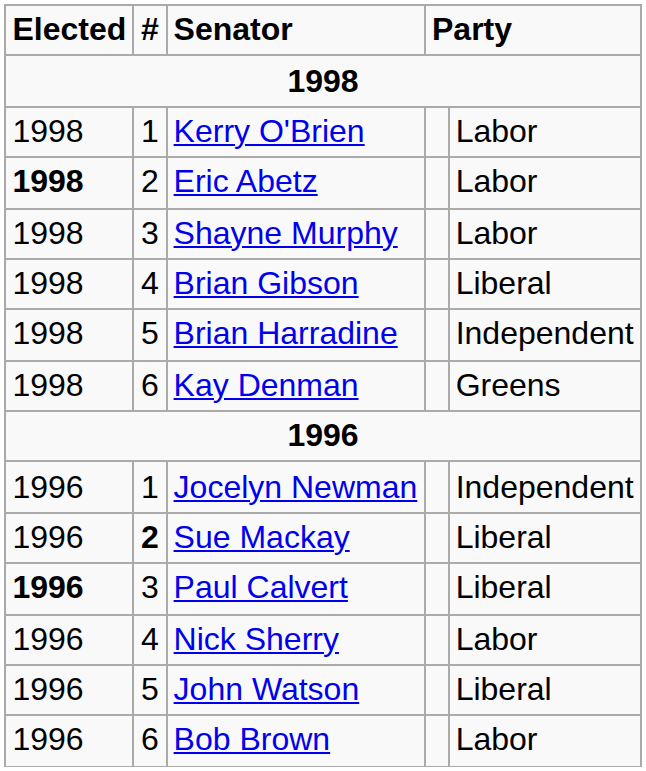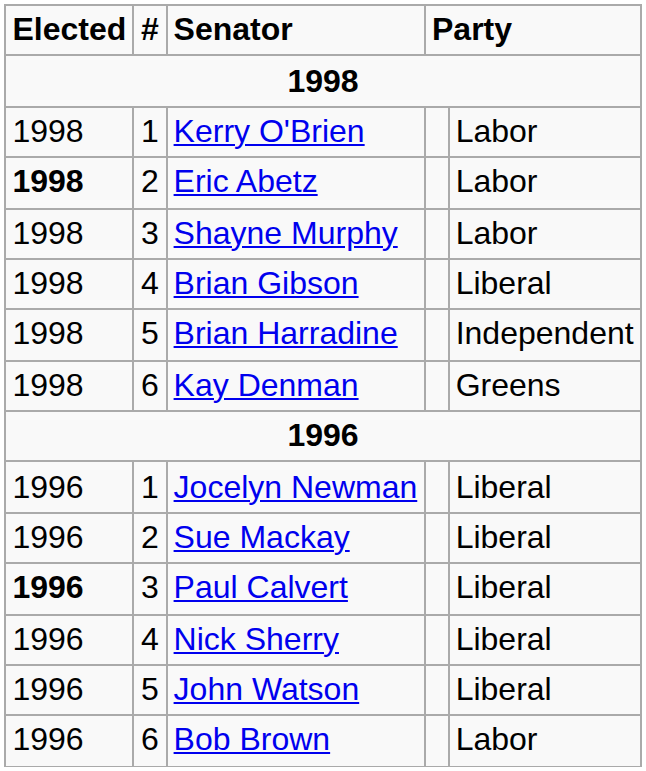 <table style=float:right class="wikitable">
 <tr>
 <td><strong>Elected</strong></td>
 <td><strong>#</strong></td>
 <td><strong>Senator</strong></td>
 <td colspan="2"><strong>Party</strong></td>
 </tr>
 <tr>
 <td style="text-align:center;" colspan="5"><strong>1998</strong></td>
 </tr>
 <tr>
 <td>1998</td>
 <td>1</td>
 <td><a href='#'>Kerry O'Brien</a></td>
 <td> </td>
 <td>Labor</td>
 </tr>
 <tr>
 <td><strong>1998</strong></td>
 <td>2</td>
 <td><a href='#'>Eric Abetz</a></td>
 <td> </td>
 <td>Labor</td>
 </tr>
 <tr>
 <td>1998</td>
 <td>3</td>
 <td><a href='#'>Shayne Murphy</a></td>
 <td> </td>
 <td>Labor</td>
 </tr>
 <tr>
 <td>1998</td>
 <td>4</td>
 <td><a href='#'>Brian Gibson</a></td>
 <td> </td>
 <td>Liberal</td>
 </tr>
 <tr>
 <td>1998</td>
 <td>5</td>
 <td><a href='#'>Brian Harradine</a></td>
 <td> </td>
 <td>Independent</td>
 </tr>
 <tr>
 <td>1998</td>
 <td>6</td>
 <td><a href='#'>Kay Denman</a></td>
 <td> </td>
 <td>Greens</td>
 </tr>
 <tr>
 <td style="text-align:center;" colspan="5"><strong>1996</strong></td>
 </tr>
 <tr>
 <td>1996</td>
 <td>1</td>
 <td><a href='#'>Jocelyn Newman</a></td>
 <td> </td>
-<td>Independent</td>
+<td>Liberal</td>
 </tr>
 <tr>
 <td>1996</td>
-<td><strong>2</strong></td>
+<td>2</td>
 <td><a href='#'>Sue Mackay</a></td>
 <td> </td>
 <td>Liberal</td>
 </tr>
 <tr>
 <td><strong>1996</strong></td>
 <td>3</td>
 <td><a href='#'>Paul Calvert</a></td>
 <td> </td>
 <td>Liberal</td>
 </tr>
 <tr>
 <td>1996</td>
 <td>4</td>
 <td><a href='#'>Nick Sherry</a></td>
 <td> </td>
-<td>Labor</td>
+<td>Liberal</td>
 </tr>
 <tr>
 <td>1996</td>
 <td>5</td>
 <td><a href='#'>John Watson</a></td>
 <td> </td>
 <td>Liberal</td>
 </tr>
 <tr>
 <td>1996</td>
 <td>6</td>
 <td><a href='#'>Bob Brown</a></td>
 <td> </td>
 <td>Labor</td>
 </tr>
 <tr>
 </tr>
 </table>
